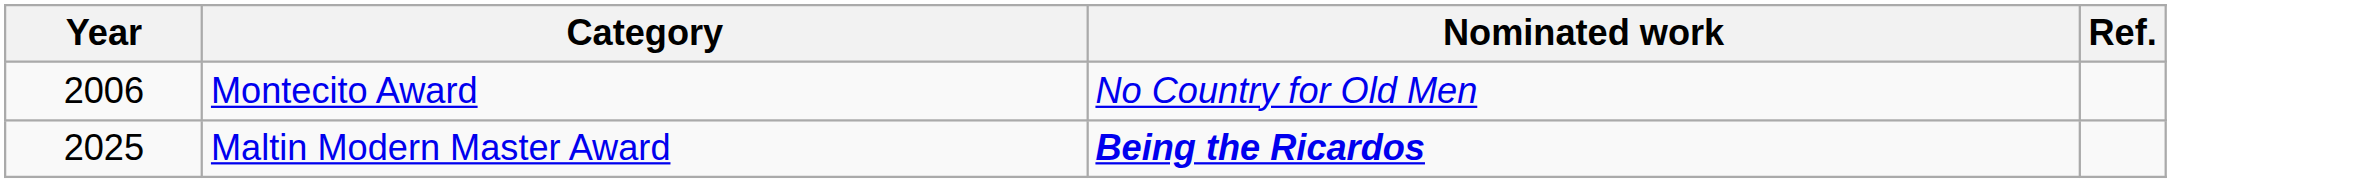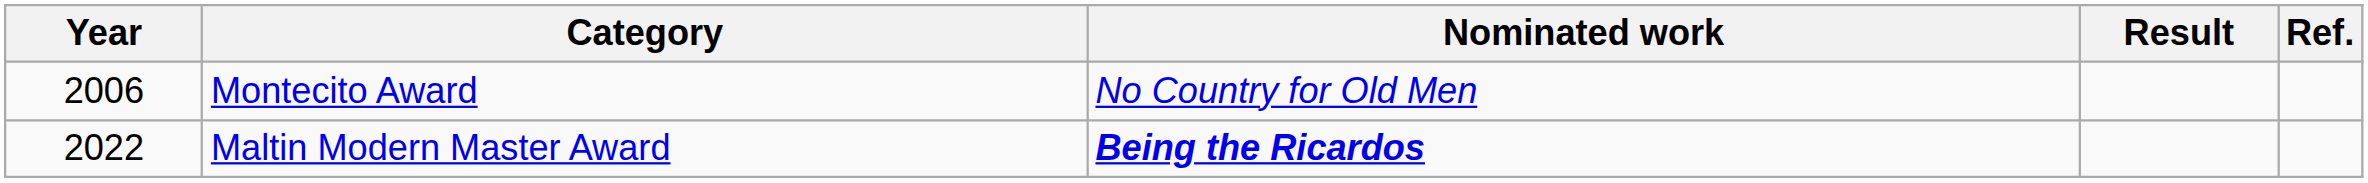 <table class=wikitable>
 <tr>
 <th scope="col" style="width:5em;">Year</th>
 <th scope="col" style="width:24em;">Category</th>
 <th scope="col" style="width:27em;">Nominated work</th>
+<th scope="col" style="width:5em;">Result</th>
 <th>Ref.</th>
 </tr>
 <tr>
 <td style="text-align:center;">2006</td>
 <td><a href='#'>Montecito Award</a></td>
 <td><em><a href='#'>No Country for Old Men</a></em></td>
 <td></td>
+<td></td>
 </tr>
 <tr>
-<td align=center>2025</td>
+<td align=center>2022</td>
 <td><a href='#'>Maltin Modern Master Award</a></td>
 <td><strong><em><a href='#'>Being the Ricardos</a></em></strong></td>
 <td></td>
+<td></td>
 </tr>
 </table>
